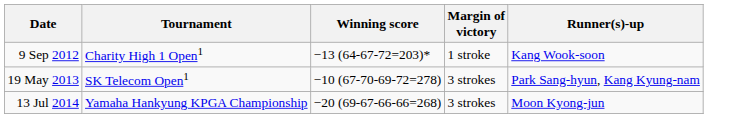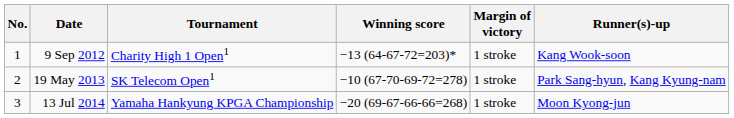 <table class="wikitable" style="font-size:95%;">
 <tr>
+<th>No.</th>
 <th>Date</th>
 <th>Tournament</th>
 <th>Winning score</th>
 <th>Margin of<br>victory</th>
 <th>Runner(s)-up</th>
 </tr>
 <tr>
+<td align=center>1</td>
 <td align=right>9 Sep <a href='#'>2012</a></td>
 <td><a href='#'>Charity High 1 Open</a><sup>1</sup></td>
 <td>−13 (64-67-72=203)*</td>
 <td>1 stroke</td>
 <td> <a href='#'>Kang Wook-soon</a></td>
 </tr>
 <tr>
+<td align=center>2</td>
 <td align=right>19 May <a href='#'>2013</a></td>
 <td><a href='#'>SK Telecom Open</a><sup>1</sup></td>
 <td>−10 (67-70-69-72=278)</td>
-<td>3 strokes</td>
+<td>1 stroke</td>
 <td> <a href='#'>Park Sang-hyun</a>,  <a href='#'>Kang Kyung-nam</a></td>
 </tr>
 <tr>
+<td align=center>3</td>
 <td align=right>13 Jul <a href='#'>2014</a></td>
 <td><a href='#'>Yamaha Hankyung KPGA Championship</a></td>
 <td>−20 (69-67-66-66=268)</td>
-<td>3 strokes</td>
+<td>1 stroke</td>
 <td> <a href='#'>Moon Kyong-jun</a></td>
 </tr>
 </table>
